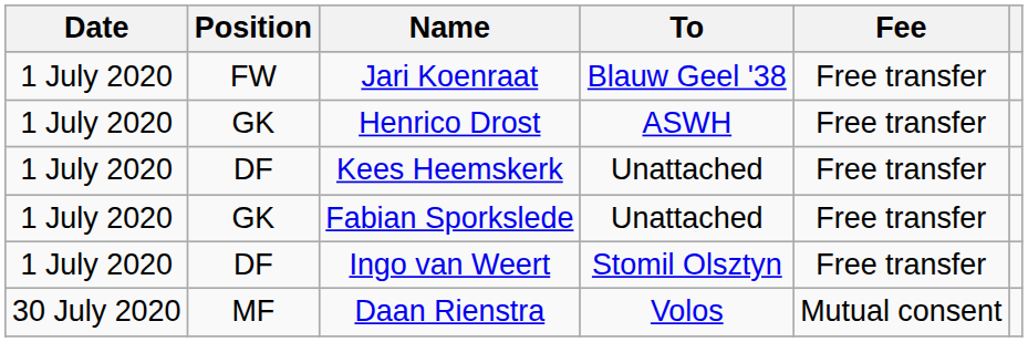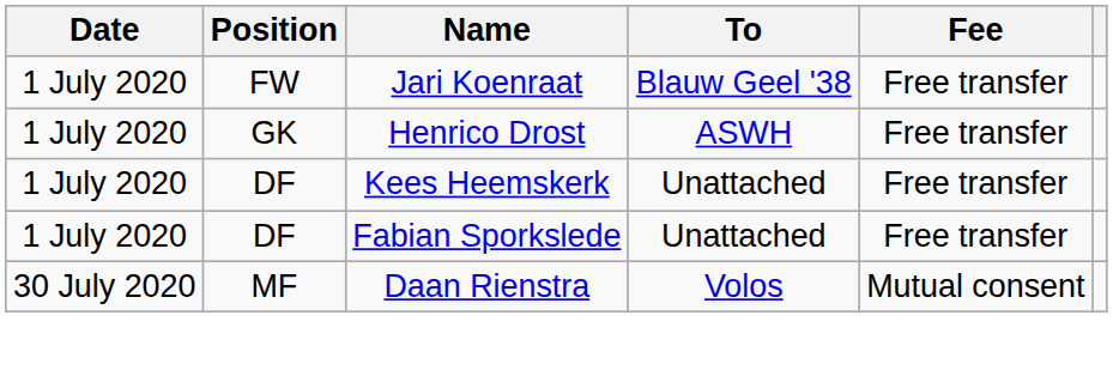 <table class="wikitable" style="text-align:center;">
 <tr>
 <th>Date</th>
 <th>Position</th>
 <th>Name</th>
 <th>To</th>
 <th>Fee</th>
 <th></th>
 </tr>
 <tr>
 <td>1 July 2020</td>
 <td>FW</td>
 <td><a href='#'>Jari Koenraat</a></td>
 <td><a href='#'>Blauw Geel '38</a></td>
 <td>Free transfer</td>
 <td></td>
 </tr>
 <tr>
 <td>1 July 2020</td>
 <td>GK</td>
 <td><a href='#'>Henrico Drost</a></td>
 <td><a href='#'>ASWH</a></td>
 <td>Free transfer</td>
 <td></td>
 </tr>
 <tr>
 <td>1 July 2020</td>
 <td>DF</td>
 <td><a href='#'>Kees Heemskerk</a></td>
 <td>Unattached</td>
 <td>Free transfer</td>
 <td></td>
 </tr>
 <tr>
 <td>1 July 2020</td>
-<td>GK</td>
+<td>DF</td>
 <td><a href='#'>Fabian Sporkslede</a></td>
 <td>Unattached</td>
-<td>Free transfer</td>
-<td></td>
-</tr>
-<tr>
-<td>1 July 2020</td>
-<td>DF</td>
-<td><a href='#'>Ingo van Weert</a></td>
-<td> <a href='#'>Stomil Olsztyn</a></td>
 <td>Free transfer</td>
 <td></td>
 </tr>
 <tr>
 <td>30 July 2020</td>
 <td>MF</td>
 <td><a href='#'>Daan Rienstra</a></td>
 <td> <a href='#'>Volos</a></td>
 <td>Mutual consent</td>
 <td></td>
 </tr>
 </table>
